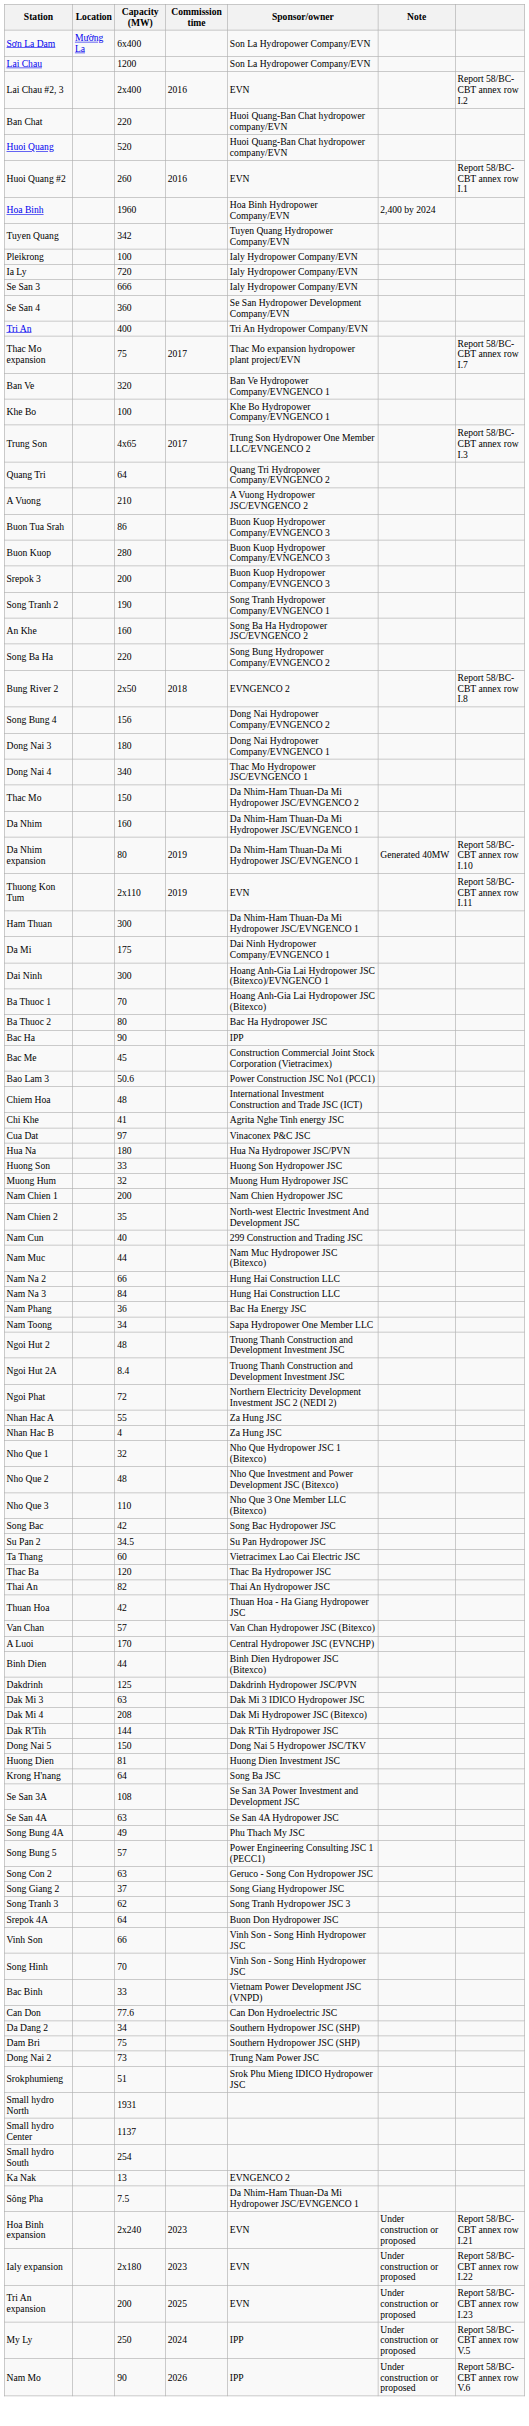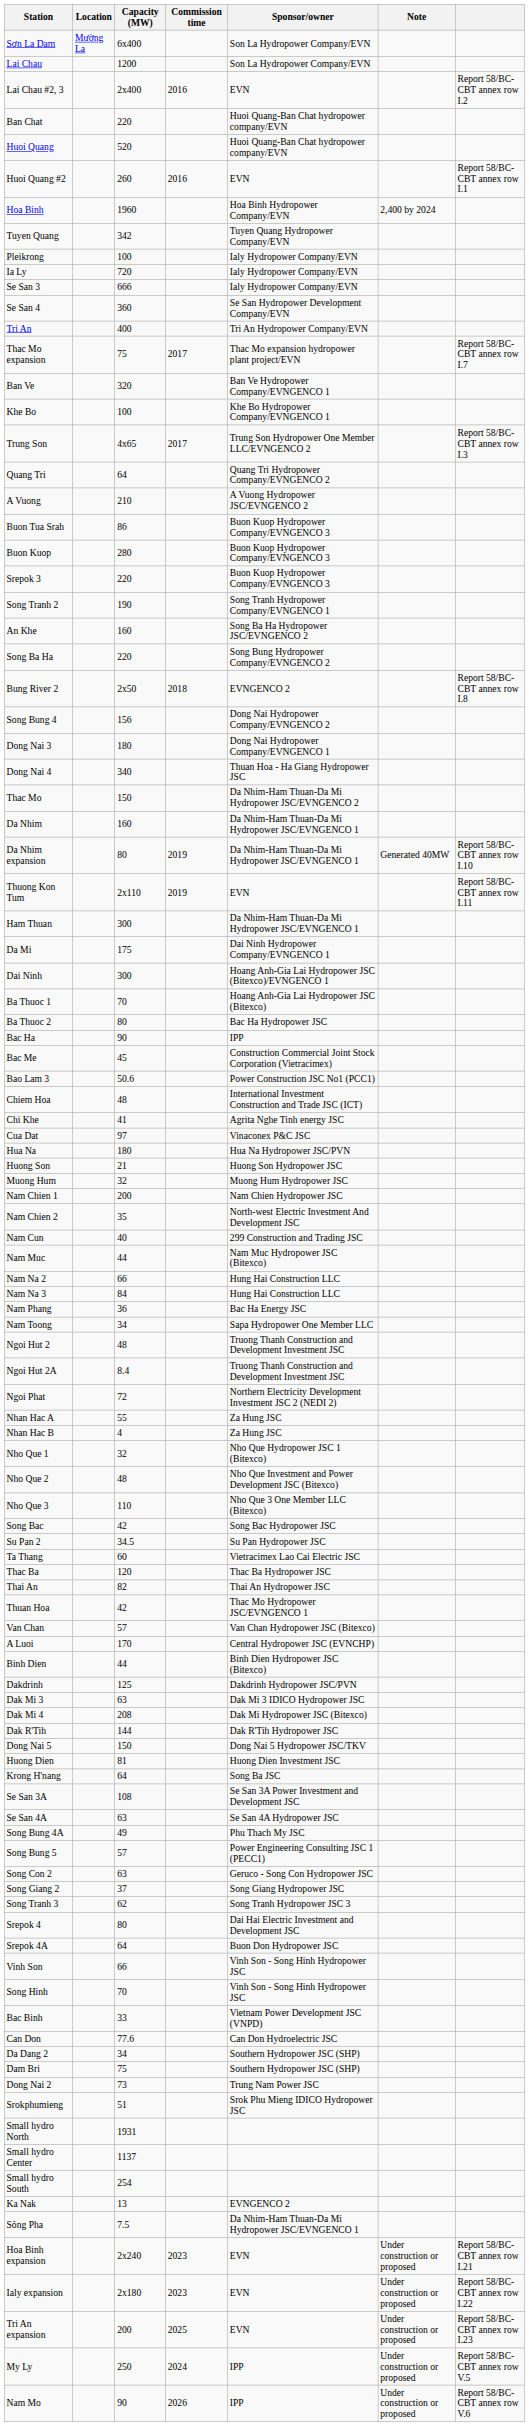 <table class="wikitable sortable">
 <tr>
 <th>Station</th>
 <th>Location</th>
 <th>Capacity (MW)</th>
 <th>Commission time</th>
 <th>Sponsor/owner</th>
 <th>Note</th>
 <th></th>
 </tr>
 <tr>
 <td><a href='#'>Sơn La Dam</a></td>
 <td><a href='#'>Mường La</a></td>
 <td>6x400</td>
 <td></td>
 <td>Son La Hydropower Company/EVN</td>
 <td></td>
 <td> </td>
 </tr>
 <tr>
 <td><a href='#'>Lai Chau</a></td>
 <td></td>
 <td>1200</td>
 <td></td>
 <td>Son La Hydropower Company/EVN</td>
 <td></td>
 <td></td>
 </tr>
 <tr>
 <td>Lai Chau #2, 3</td>
 <td></td>
 <td>2x400</td>
 <td>2016</td>
 <td>EVN</td>
 <td></td>
 <td>Report 58/BC-CBT annex row I.2</td>
 </tr>
 <tr>
 <td>Ban Chat</td>
 <td></td>
 <td>220</td>
 <td></td>
 <td>Huoi Quang-Ban Chat hydropower company/EVN</td>
 <td></td>
 <td></td>
 </tr>
 <tr>
 <td><a href='#'>Huoi Quang</a></td>
 <td></td>
 <td>520</td>
 <td></td>
 <td>Huoi Quang-Ban Chat hydropower company/EVN</td>
 <td></td>
 <td></td>
 </tr>
 <tr>
 <td>Huoi Quang #2</td>
 <td></td>
 <td>260</td>
 <td>2016</td>
 <td>EVN</td>
 <td></td>
 <td>Report 58/BC-CBT annex row I.1</td>
 </tr>
 <tr>
 <td><a href='#'>Hoa Binh</a></td>
 <td></td>
 <td>1960</td>
 <td></td>
 <td>Hoa Binh Hydropower Company/EVN</td>
 <td>2,400 by 2024</td>
 <td></td>
 </tr>
 <tr>
 <td>Tuyen Quang</td>
 <td></td>
 <td>342</td>
 <td></td>
 <td>Tuyen Quang Hydropower Company/EVN</td>
 <td></td>
 <td></td>
 </tr>
 <tr>
 <td>Pleikrong</td>
 <td></td>
 <td>100</td>
 <td></td>
 <td>Ialy Hydropower Company/EVN</td>
 <td></td>
 <td></td>
 </tr>
 <tr>
 <td>Ia Ly</td>
 <td></td>
 <td>720</td>
 <td></td>
 <td>Ialy Hydropower Company/EVN</td>
 <td></td>
 <td></td>
 </tr>
 <tr>
 <td>Se San 3</td>
 <td></td>
 <td>666</td>
 <td></td>
 <td>Ialy Hydropower Company/EVN</td>
 <td></td>
 <td></td>
 </tr>
 <tr>
 <td>Se San 4</td>
 <td></td>
 <td>360</td>
 <td></td>
 <td>Se San Hydropower Development Company/EVN</td>
 <td></td>
 <td></td>
 </tr>
 <tr>
 <td><a href='#'>Tri An</a></td>
 <td></td>
 <td>400</td>
 <td></td>
 <td>Tri An Hydropower Company/EVN</td>
 <td></td>
 <td></td>
 </tr>
 <tr>
 <td>Thac Mo expansion</td>
 <td></td>
 <td>75</td>
 <td>2017</td>
 <td>Thac Mo expansion hydropower plant project/EVN</td>
 <td></td>
 <td>Report 58/BC-CBT annex row I.7</td>
 </tr>
 <tr>
 <td>Ban Ve</td>
 <td></td>
 <td>320</td>
 <td></td>
 <td>Ban Ve Hydropower Company/EVNGENCO 1</td>
 <td></td>
 <td></td>
 </tr>
 <tr>
 <td>Khe Bo</td>
 <td></td>
 <td>100</td>
 <td></td>
 <td>Khe Bo Hydropower Company/EVNGENCO 1</td>
 <td></td>
 <td></td>
 </tr>
 <tr>
 <td>Trung Son</td>
 <td></td>
 <td>4x65</td>
 <td>2017</td>
 <td>Trung Son Hydropower One Member LLC/EVNGENCO 2</td>
 <td></td>
 <td>Report 58/BC-CBT annex row I.3</td>
 </tr>
 <tr>
 <td>Quang Tri</td>
 <td></td>
 <td>64</td>
 <td></td>
 <td>Quang Tri Hydropower Company/EVNGENCO 2</td>
 <td></td>
 <td></td>
 </tr>
 <tr>
 <td>A Vuong</td>
 <td></td>
 <td>210</td>
 <td></td>
 <td>A Vuong Hydropower JSC/EVNGENCO 2</td>
 <td></td>
 <td></td>
 </tr>
 <tr>
 <td>Buon Tua Srah</td>
 <td></td>
 <td>86</td>
 <td></td>
 <td>Buon Kuop Hydropower Company/EVNGENCO 3</td>
 <td></td>
 <td></td>
 </tr>
 <tr>
 <td>Buon Kuop</td>
 <td></td>
 <td>280</td>
 <td></td>
 <td>Buon Kuop Hydropower Company/EVNGENCO 3</td>
 <td></td>
 <td></td>
 </tr>
 <tr>
 <td>Srepok 3</td>
 <td></td>
-<td>200</td>
+<td>220</td>
 <td></td>
 <td>Buon Kuop Hydropower Company/EVNGENCO 3</td>
 <td></td>
 <td></td>
 </tr>
 <tr>
 <td>Song Tranh 2</td>
 <td></td>
 <td>190</td>
 <td></td>
 <td>Song Tranh Hydropower Company/EVNGENCO 1</td>
 <td></td>
 <td></td>
 </tr>
 <tr>
 <td>An Khe</td>
 <td></td>
 <td>160</td>
 <td></td>
 <td>Song Ba Ha Hydropower JSC/EVNGENCO 2</td>
 <td></td>
 <td></td>
 </tr>
 <tr>
 <td>Song Ba Ha</td>
 <td></td>
 <td>220</td>
 <td></td>
 <td>Song Bung Hydropower Company/EVNGENCO 2</td>
 <td></td>
 <td></td>
 </tr>
 <tr>
 <td>Bung River 2</td>
 <td></td>
 <td>2x50</td>
 <td>2018</td>
 <td>EVNGENCO 2</td>
 <td></td>
 <td>Report 58/BC-CBT annex row I.8</td>
 </tr>
 <tr>
 <td>Song Bung 4</td>
 <td></td>
 <td>156</td>
 <td></td>
 <td>Dong Nai Hydropower Company/EVNGENCO 2</td>
 <td></td>
 <td></td>
 </tr>
 <tr>
 <td>Dong Nai 3</td>
 <td></td>
 <td>180</td>
 <td></td>
 <td>Dong Nai Hydropower Company/EVNGENCO 1</td>
 <td></td>
 <td></td>
 </tr>
 <tr>
 <td>Dong Nai 4</td>
 <td></td>
 <td>340</td>
 <td></td>
-<td>Thac Mo Hydropower JSC/EVNGENCO 1</td>
+<td>Thuan Hoa - Ha Giang Hydropower JSC</td>
 <td></td>
 <td></td>
 </tr>
 <tr>
 <td>Thac Mo</td>
 <td></td>
 <td>150</td>
 <td></td>
 <td>Da Nhim-Ham Thuan-Da Mi Hydropower JSC/EVNGENCO 2</td>
 <td></td>
 <td></td>
 </tr>
 <tr>
 <td>Da Nhim</td>
 <td></td>
 <td>160</td>
 <td></td>
 <td>Da Nhim-Ham Thuan-Da Mi Hydropower JSC/EVNGENCO 1</td>
 <td></td>
 <td></td>
 </tr>
 <tr>
 <td>Da Nhim expansion</td>
 <td></td>
 <td>80</td>
 <td>2019</td>
 <td>Da Nhim-Ham Thuan-Da Mi Hydropower JSC/EVNGENCO 1</td>
 <td>Generated 40MW</td>
 <td>Report 58/BC-CBT annex row I.10</td>
 </tr>
 <tr>
 <td>Thuong Kon Tum</td>
 <td></td>
 <td>2x110</td>
 <td>2019</td>
 <td>EVN</td>
 <td></td>
 <td>Report 58/BC-CBT annex row I.11</td>
 </tr>
 <tr>
 <td>Ham Thuan</td>
 <td></td>
 <td>300</td>
 <td></td>
 <td>Da Nhim-Ham Thuan-Da Mi Hydropower JSC/EVNGENCO 1</td>
 <td></td>
 <td></td>
 </tr>
 <tr>
 <td>Da Mi</td>
 <td></td>
 <td>175</td>
 <td></td>
 <td>Dai Ninh Hydropower Company/EVNGENCO 1</td>
 <td></td>
 <td></td>
 </tr>
 <tr>
 <td>Dai Ninh</td>
 <td></td>
 <td>300</td>
 <td></td>
 <td>Hoang Anh-Gia Lai Hydropower JSC (Bitexco)/EVNGENCO 1</td>
 <td></td>
 <td></td>
 </tr>
 <tr>
 <td>Ba Thuoc 1</td>
 <td></td>
 <td>70</td>
 <td></td>
 <td>Hoang Anh-Gia Lai Hydropower JSC (Bitexco)</td>
 <td></td>
 <td></td>
 </tr>
 <tr>
 <td>Ba Thuoc 2</td>
 <td></td>
 <td>80</td>
 <td></td>
 <td>Bac Ha Hydropower JSC</td>
 <td></td>
 <td></td>
 </tr>
 <tr>
 <td>Bac Ha</td>
 <td></td>
 <td>90</td>
 <td></td>
 <td>IPP</td>
 <td></td>
 <td></td>
 </tr>
 <tr>
 <td>Bac Me</td>
 <td></td>
 <td>45</td>
 <td></td>
 <td>Construction Commercial Joint Stock Corporation (Vietracimex)</td>
 <td></td>
 <td></td>
 </tr>
 <tr>
 <td>Bao Lam 3</td>
 <td></td>
 <td>50.6</td>
 <td></td>
 <td>Power Construction JSC No1 (PCC1)</td>
 <td></td>
 <td></td>
 </tr>
 <tr>
 <td>Chiem Hoa</td>
 <td></td>
 <td>48</td>
 <td></td>
 <td>International Investment Construction and Trade JSC (ICT)</td>
 <td></td>
 <td></td>
 </tr>
 <tr>
 <td>Chi Khe</td>
 <td></td>
 <td>41</td>
 <td></td>
 <td>Agrita Nghe Tinh energy JSC</td>
 <td></td>
 <td></td>
 </tr>
 <tr>
 <td>Cua Dat</td>
 <td></td>
 <td>97</td>
 <td></td>
 <td>Vinaconex P&C JSC</td>
 <td></td>
 <td></td>
 </tr>
 <tr>
 <td>Hua Na</td>
 <td></td>
 <td>180</td>
 <td></td>
 <td>Hua Na Hydropower JSC/PVN</td>
 <td></td>
 <td></td>
 </tr>
 <tr>
 <td>Huong Son</td>
 <td></td>
-<td>33</td>
+<td>21</td>
 <td></td>
 <td>Huong Son Hydropower JSC</td>
 <td></td>
 <td></td>
 </tr>
 <tr>
 <td>Muong Hum</td>
 <td></td>
 <td>32</td>
 <td></td>
 <td>Muong Hum Hydropower JSC</td>
 <td></td>
 <td></td>
 </tr>
 <tr>
 <td>Nam Chien 1</td>
 <td></td>
 <td>200</td>
 <td></td>
 <td>Nam Chien Hydropower JSC</td>
 <td></td>
 <td></td>
 </tr>
 <tr>
 <td>Nam Chien 2</td>
 <td></td>
 <td>35</td>
 <td></td>
 <td>North-west Electric Investment And Development JSC</td>
 <td></td>
 <td></td>
 </tr>
 <tr>
 <td>Nam Cun</td>
 <td></td>
 <td>40</td>
 <td></td>
 <td>299 Construction and Trading JSC</td>
 <td></td>
 <td></td>
 </tr>
 <tr>
 <td>Nam Muc</td>
 <td></td>
 <td>44</td>
 <td></td>
 <td>Nam Muc Hydropower JSC (Bitexco)</td>
 <td></td>
 <td></td>
 </tr>
 <tr>
 <td>Nam Na 2</td>
 <td></td>
 <td>66</td>
 <td></td>
 <td>Hung Hai Construction LLC</td>
 <td></td>
 <td></td>
 </tr>
 <tr>
 <td>Nam Na 3</td>
 <td></td>
 <td>84</td>
 <td></td>
 <td>Hung Hai Construction LLC</td>
 <td></td>
 <td></td>
 </tr>
 <tr>
 <td>Nam Phang</td>
 <td></td>
 <td>36</td>
 <td></td>
 <td>Bac Ha Energy JSC</td>
 <td></td>
 <td></td>
 </tr>
 <tr>
 <td>Nam Toong</td>
 <td></td>
 <td>34</td>
 <td></td>
 <td>Sapa Hydropower One Member LLC</td>
 <td></td>
 <td></td>
 </tr>
 <tr>
 <td>Ngoi Hut 2</td>
 <td></td>
 <td>48</td>
 <td></td>
 <td>Truong Thanh Construction and Development Investment JSC</td>
 <td></td>
 <td></td>
 </tr>
 <tr>
 <td>Ngoi Hut 2A</td>
 <td></td>
 <td>8.4</td>
 <td></td>
 <td>Truong Thanh Construction and Development Investment JSC</td>
 <td></td>
 <td></td>
 </tr>
 <tr>
 <td>Ngoi Phat</td>
 <td></td>
 <td>72</td>
 <td></td>
 <td>Northern Electricity Development Investment JSC 2 (NEDI 2)</td>
 <td></td>
 <td></td>
 </tr>
 <tr>
 <td>Nhan Hac A</td>
 <td></td>
 <td>55</td>
 <td></td>
 <td>Za Hung JSC</td>
 <td></td>
 <td></td>
 </tr>
 <tr>
 <td>Nhan Hac B</td>
 <td></td>
 <td>4</td>
 <td></td>
 <td>Za Hung JSC</td>
 <td></td>
 <td></td>
 </tr>
 <tr>
 <td>Nho Que 1</td>
 <td></td>
 <td>32</td>
 <td></td>
 <td>Nho Que Hydropower JSC 1 (Bitexco)</td>
 <td></td>
 <td></td>
 </tr>
 <tr>
 <td>Nho Que 2</td>
 <td></td>
 <td>48</td>
 <td></td>
 <td>Nho Que Investment and Power Development JSC (Bitexco)</td>
 <td></td>
 <td></td>
 </tr>
 <tr>
 <td>Nho Que 3</td>
 <td></td>
 <td>110</td>
 <td></td>
 <td>Nho Que 3 One Member LLC (Bitexco)</td>
 <td></td>
 <td></td>
 </tr>
 <tr>
 <td>Song Bac</td>
 <td></td>
 <td>42</td>
 <td></td>
 <td>Song Bac Hydropower JSC</td>
 <td></td>
 <td></td>
 </tr>
 <tr>
 <td>Su Pan 2</td>
 <td></td>
 <td>34.5</td>
 <td></td>
 <td>Su Pan Hydropower JSC</td>
 <td></td>
 <td></td>
 </tr>
 <tr>
 <td>Ta Thang</td>
 <td></td>
 <td>60</td>
 <td></td>
 <td>Vietracimex Lao Cai Electric JSC</td>
 <td></td>
 <td></td>
 </tr>
 <tr>
 <td>Thac Ba</td>
 <td></td>
 <td>120</td>
 <td></td>
 <td>Thac Ba Hydropower JSC</td>
 <td></td>
 <td></td>
 </tr>
 <tr>
 <td>Thai An</td>
 <td></td>
 <td>82</td>
 <td></td>
 <td>Thai An Hydropower JSC</td>
 <td></td>
 <td></td>
 </tr>
 <tr>
 <td>Thuan Hoa</td>
 <td></td>
 <td>42</td>
 <td></td>
-<td>Thuan Hoa - Ha Giang Hydropower JSC</td>
+<td>Thac Mo Hydropower JSC/EVNGENCO 1</td>
 <td></td>
 <td></td>
 </tr>
 <tr>
 <td>Van Chan</td>
 <td></td>
 <td>57</td>
 <td></td>
 <td>Van Chan Hydropower JSC (Bitexco)</td>
 <td></td>
 <td></td>
 </tr>
 <tr>
 <td>A Luoi</td>
 <td></td>
 <td>170</td>
 <td></td>
 <td>Central Hydropower JSC (EVNCHP)</td>
 <td></td>
 <td></td>
 </tr>
 <tr>
 <td>Binh Dien</td>
 <td></td>
 <td>44</td>
 <td></td>
 <td>Binh Dien Hydropower JSC (Bitexco)</td>
 <td></td>
 <td></td>
 </tr>
 <tr>
 <td>Dakdrinh</td>
 <td></td>
 <td>125</td>
 <td></td>
 <td>Dakdrinh Hydropower JSC/PVN</td>
 <td></td>
 <td></td>
 </tr>
 <tr>
 <td>Dak Mi 3</td>
 <td></td>
 <td>63</td>
 <td></td>
 <td>Dak Mi 3 IDICO Hydropower JSC</td>
 <td></td>
 <td></td>
 </tr>
 <tr>
 <td>Dak Mi 4</td>
 <td></td>
 <td>208</td>
 <td></td>
 <td>Dak Mi Hydropower JSC (Bitexco)</td>
 <td></td>
 <td></td>
 </tr>
 <tr>
 <td>Dak R'Tih</td>
 <td></td>
 <td>144</td>
 <td></td>
 <td>Dak R'Tih Hydropower JSC</td>
 <td></td>
 <td></td>
 </tr>
 <tr>
 <td>Dong Nai 5</td>
 <td></td>
 <td>150</td>
 <td></td>
 <td>Dong Nai 5 Hydropower JSC/TKV</td>
 <td></td>
 <td></td>
 </tr>
 <tr>
 <td>Huong Dien</td>
 <td></td>
 <td>81</td>
 <td></td>
 <td>Huong Dien Investment JSC</td>
 <td></td>
 <td></td>
 </tr>
 <tr>
 <td>Krong H'nang</td>
 <td></td>
 <td>64</td>
 <td></td>
 <td>Song Ba JSC</td>
 <td></td>
 <td></td>
 </tr>
 <tr>
 <td>Se San 3A</td>
 <td></td>
 <td>108</td>
 <td></td>
 <td>Se San 3A Power Investment and Development JSC</td>
 <td></td>
 <td></td>
 </tr>
 <tr>
 <td>Se San 4A</td>
 <td></td>
 <td>63</td>
 <td></td>
 <td>Se San 4A Hydropower JSC</td>
 <td></td>
 <td></td>
 </tr>
 <tr>
 <td>Song Bung 4A</td>
 <td></td>
 <td>49</td>
 <td></td>
 <td>Phu Thach My JSC</td>
 <td></td>
 <td></td>
 </tr>
 <tr>
 <td>Song Bung 5</td>
 <td></td>
 <td>57</td>
 <td></td>
 <td>Power Engineering Consulting JSC 1 (PECC1)</td>
 <td></td>
 <td></td>
 </tr>
 <tr>
 <td>Song Con 2</td>
 <td></td>
 <td>63</td>
 <td></td>
 <td>Geruco - Song Con Hydropower JSC</td>
 <td></td>
 <td></td>
 </tr>
 <tr>
 <td>Song Giang 2</td>
 <td></td>
 <td>37</td>
 <td></td>
 <td>Song Giang Hydropower JSC</td>
 <td></td>
 <td></td>
 </tr>
 <tr>
 <td>Song Tranh 3</td>
 <td></td>
 <td>62</td>
 <td></td>
 <td>Song Tranh Hydropower JSC 3</td>
+<td></td>
+<td></td>
+</tr>
+<tr>
+<td>Srepok 4</td>
+<td></td>
+<td>80</td>
+<td></td>
+<td>Dai Hai Electric Investment and Development JSC</td>
 <td></td>
 <td></td>
 </tr>
 <tr>
 <td>Srepok 4A</td>
 <td></td>
 <td>64</td>
 <td></td>
 <td>Buon Don Hydropower JSC</td>
 <td></td>
 <td></td>
 </tr>
 <tr>
 <td>Vinh Son</td>
 <td></td>
 <td>66</td>
 <td></td>
 <td>Vinh Son - Song Hinh Hydropower JSC</td>
 <td></td>
 <td></td>
 </tr>
 <tr>
 <td>Song Hinh</td>
 <td></td>
 <td>70</td>
 <td></td>
 <td>Vinh Son - Song Hinh Hydropower JSC</td>
 <td></td>
 <td></td>
 </tr>
 <tr>
 <td>Bac Binh</td>
 <td></td>
 <td>33</td>
 <td></td>
 <td>Vietnam Power Development JSC (VNPD)</td>
 <td></td>
 <td></td>
 </tr>
 <tr>
 <td>Can Don</td>
 <td></td>
 <td>77.6</td>
 <td></td>
 <td>Can Don Hydroelectric JSC</td>
 <td></td>
 <td></td>
 </tr>
 <tr>
 <td>Da Dang 2</td>
 <td></td>
 <td>34</td>
 <td></td>
 <td>Southern Hydropower JSC (SHP)</td>
 <td></td>
 <td></td>
 </tr>
 <tr>
 <td>Dam Bri</td>
 <td></td>
 <td>75</td>
 <td></td>
 <td>Southern Hydropower JSC (SHP)</td>
 <td></td>
 <td></td>
 </tr>
 <tr>
 <td>Dong Nai 2</td>
 <td></td>
 <td>73</td>
 <td></td>
 <td>Trung Nam Power JSC</td>
 <td></td>
 <td></td>
 </tr>
 <tr>
 <td>Srokphumieng</td>
 <td></td>
 <td>51</td>
 <td></td>
 <td>Srok Phu Mieng IDICO Hydropower JSC</td>
 <td></td>
 <td></td>
 </tr>
 <tr>
 <td>Small hydro North</td>
 <td></td>
 <td>1931</td>
 <td></td>
 <td></td>
 <td></td>
 <td></td>
 </tr>
 <tr>
 <td>Small hydro Center</td>
 <td></td>
 <td>1137</td>
 <td></td>
 <td></td>
 <td></td>
 <td></td>
 </tr>
 <tr>
 <td>Small hydro South</td>
 <td></td>
 <td>254</td>
 <td></td>
 <td></td>
 <td></td>
 <td></td>
 </tr>
 <tr>
 <td>Ka Nak</td>
 <td></td>
 <td>13</td>
 <td></td>
 <td>EVNGENCO 2</td>
 <td></td>
 <td></td>
 </tr>
 <tr>
 <td>Sông Pha</td>
 <td></td>
 <td>7.5</td>
 <td></td>
 <td>Da Nhim-Ham Thuan-Da Mi Hydropower JSC/EVNGENCO 1</td>
 <td></td>
 <td></td>
 </tr>
 <tr>
 <td>Hoa Binh expansion</td>
 <td></td>
 <td>2x240</td>
 <td>2023</td>
 <td>EVN</td>
 <td>Under construction or proposed</td>
 <td>Report 58/BC-CBT annex row I.21</td>
 </tr>
 <tr>
 <td>Ialy expansion</td>
 <td></td>
 <td>2x180</td>
 <td>2023</td>
 <td>EVN</td>
 <td>Under construction or proposed</td>
 <td>Report 58/BC-CBT annex row I.22</td>
 </tr>
 <tr>
 <td>Tri An expansion</td>
 <td></td>
 <td>200</td>
 <td>2025</td>
 <td>EVN</td>
 <td>Under construction or proposed</td>
 <td>Report 58/BC-CBT annex row I.23</td>
 </tr>
 <tr>
 <td>My Ly</td>
 <td></td>
 <td>250</td>
 <td>2024</td>
 <td>IPP</td>
 <td>Under construction or proposed</td>
 <td>Report 58/BC-CBT annex row V.5</td>
 </tr>
 <tr>
 <td>Nam Mo</td>
 <td></td>
 <td>90</td>
 <td>2026</td>
 <td>IPP</td>
 <td>Under construction or proposed</td>
 <td>Report 58/BC-CBT annex row V.6</td>
 </tr>
 </table>
